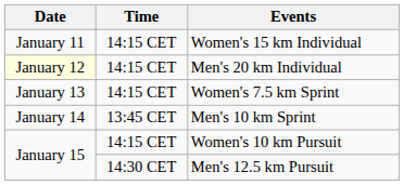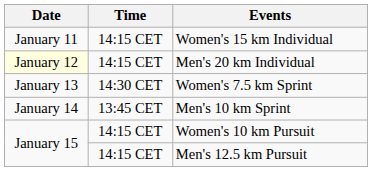 <table class="wikitable" style="text-align: center" width="400">
 <tr>
 <th>Date</th>
 <th>Time</th>
 <th>Events</th>
 </tr>
 <tr>
 <td>January 11</td>
 <td>14:15 CET</td>
 <td style="text-align: left">Women's 15 km Individual</td>
 </tr>
 <tr>
 <td style="background: lightyellow;">January 12</td>
 <td>14:15 CET</td>
 <td style="text-align: left">Men's 20 km Individual</td>
 </tr>
 <tr>
 <td>January 13</td>
-<td>14:15 CET</td>
+<td>14:30 CET</td>
 <td style="text-align: left">Women's 7.5 km Sprint</td>
 </tr>
 <tr>
 <td>January 14</td>
 <td>13:45 CET</td>
 <td style="text-align: left">Men's 10 km Sprint</td>
 </tr>
 <tr>
 <td rowspan="2">January 15</td>
 <td>14:15 CET</td>
 <td style="text-align: left">Women's 10 km Pursuit</td>
 </tr>
 <tr>
-<td>14:30 CET</td>
+<td>14:15 CET</td>
 <td style="text-align: left">Men's 12.5 km Pursuit</td>
 </tr>
 </table>
